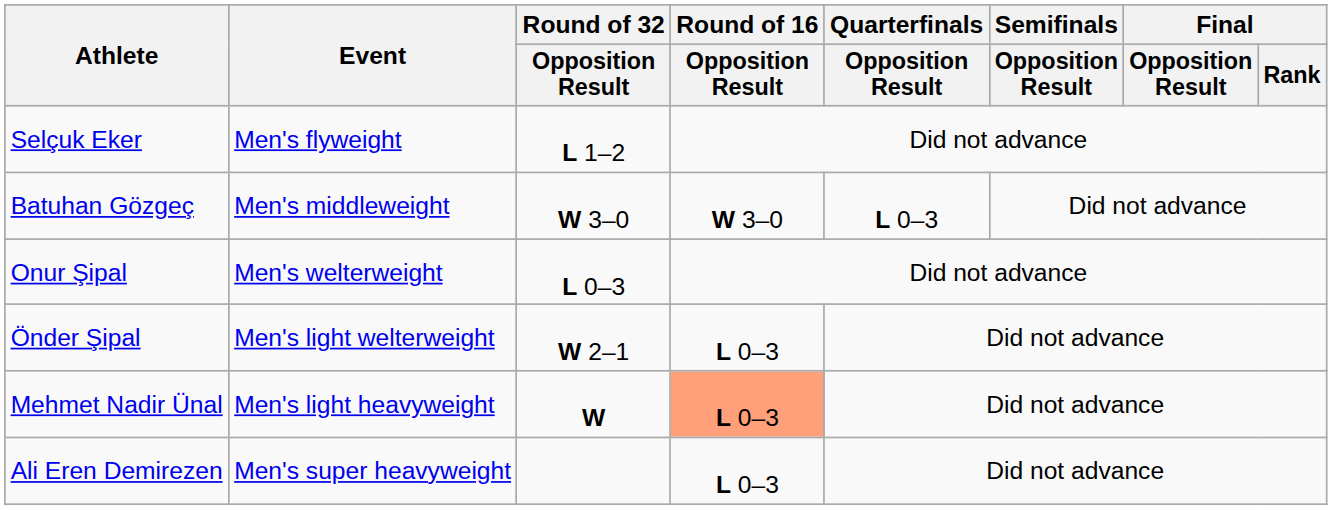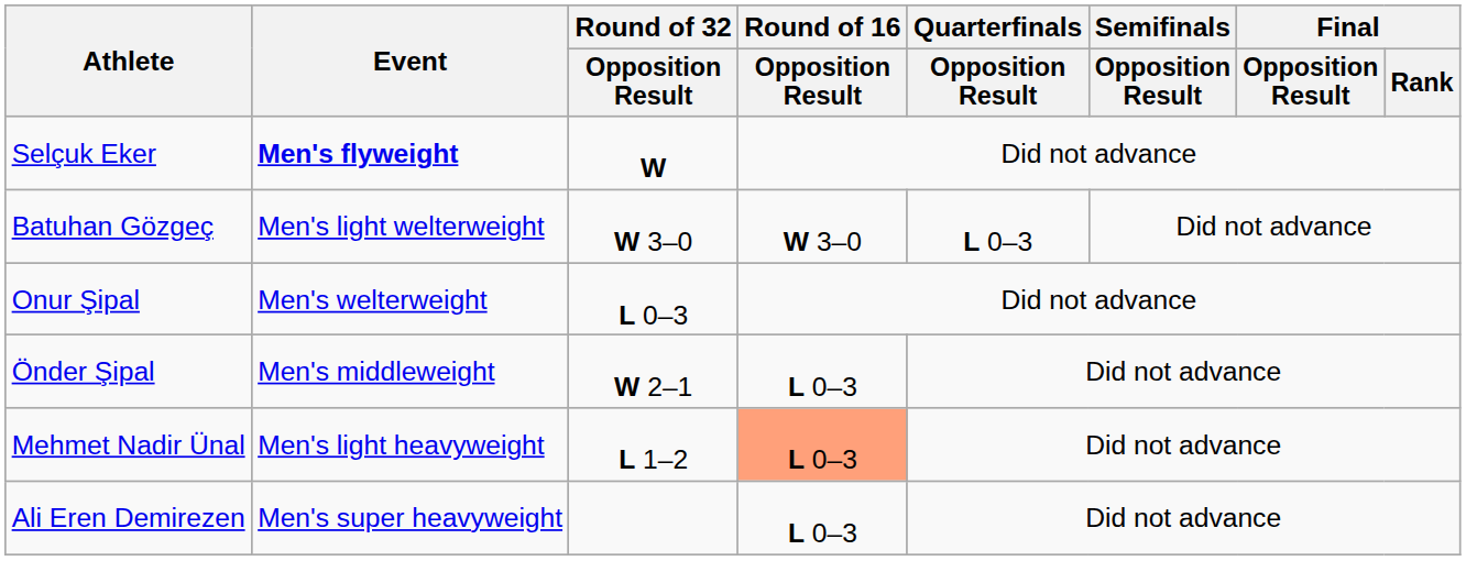 <table class="wikitable" style="font-size:90%">
 <tr>
 <th rowspan="2">Athlete</th>
 <th rowspan="2">Event</th>
 <th>Round of 32</th>
 <th>Round of 16</th>
 <th>Quarterfinals</th>
 <th>Semifinals</th>
 <th colspan=2>Final</th>
 </tr>
 <tr style="font-size:95%">
 <th>Opposition<br>Result</th>
 <th>Opposition<br>Result</th>
 <th>Opposition<br>Result</th>
 <th>Opposition<br>Result</th>
 <th>Opposition<br>Result</th>
 <th>Rank</th>
 </tr>
 <tr align=center>
 <td align=left><a href='#'>Selçuk Eker</a></td>
-<td align=left><a href='#'>Men's flyweight</a></td>
-<td><br><strong>L</strong> 1–2</td>
+<td align=left><strong><a href='#'>Men's flyweight</a></strong></td>
+<td><br><strong>W</strong> </td>
 <td colspan=5>Did not advance</td>
 </tr>
 <tr align=center>
 <td align=left><a href='#'>Batuhan Gözgeç</a></td>
-<td align=left><a href='#'>Men's middleweight</a></td>
+<td align=left><a href='#'>Men's light welterweight</a></td>
 <td><br><strong>W</strong> 3–0</td>
 <td><br><strong>W</strong> 3–0</td>
 <td><br><strong>L</strong> 0–3</td>
 <td colspan=3>Did not advance</td>
 </tr>
 <tr align=center>
 <td align=left><a href='#'>Onur Şipal</a></td>
 <td align=left><a href='#'>Men's welterweight</a></td>
 <td><br><strong>L</strong> 0–3</td>
 <td colspan=5>Did not advance</td>
 </tr>
 <tr align=center>
 <td align=left><a href='#'>Önder Şipal</a></td>
-<td align=left><a href='#'>Men's light welterweight</a></td>
+<td align=left><a href='#'>Men's middleweight</a></td>
 <td><br><strong>W</strong> 2–1</td>
 <td><br><strong>L</strong> 0–3</td>
 <td colspan=4>Did not advance</td>
 </tr>
 <tr align=center>
 <td align=left><a href='#'>Mehmet Nadir Ünal</a></td>
 <td align=left><a href='#'>Men's light heavyweight</a></td>
-<td><br><strong>W</strong> </td>
+<td><br><strong>L</strong> 1–2</td>
 <td style="background: lightsalmon;"><br><strong>L</strong> 0–3</td>
 <td colspan=4>Did not advance</td>
 </tr>
 <tr align=center>
 <td align=left><a href='#'>Ali Eren Demirezen</a></td>
 <td align=left><a href='#'>Men's super heavyweight</a></td>
 <td></td>
 <td><br><strong>L</strong> 0–3</td>
 <td colspan=4>Did not advance</td>
 </tr>
 </table>
